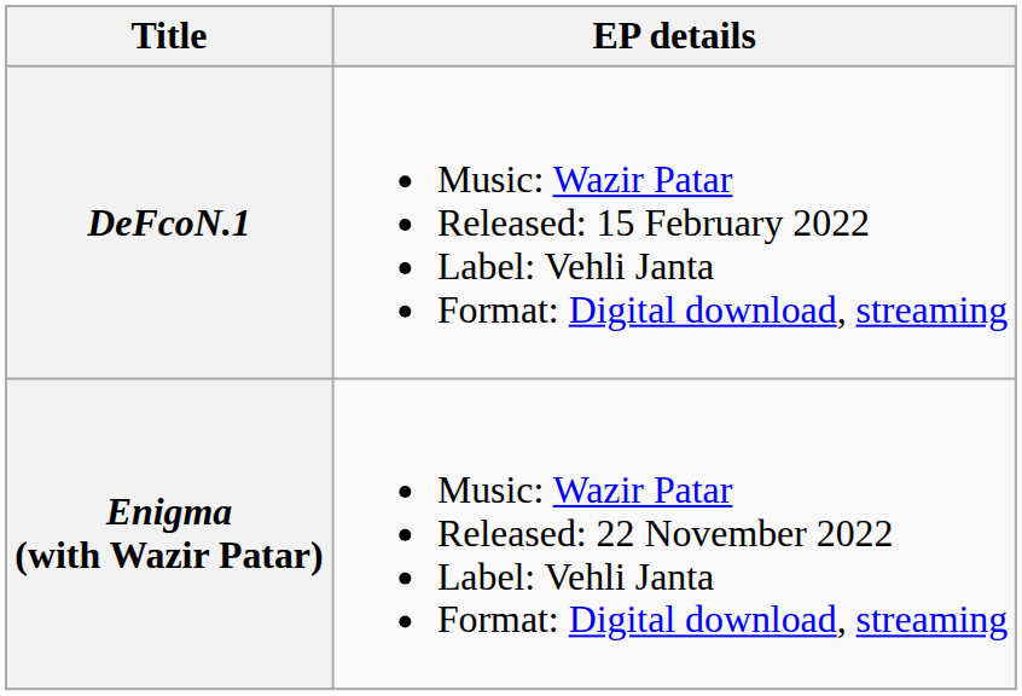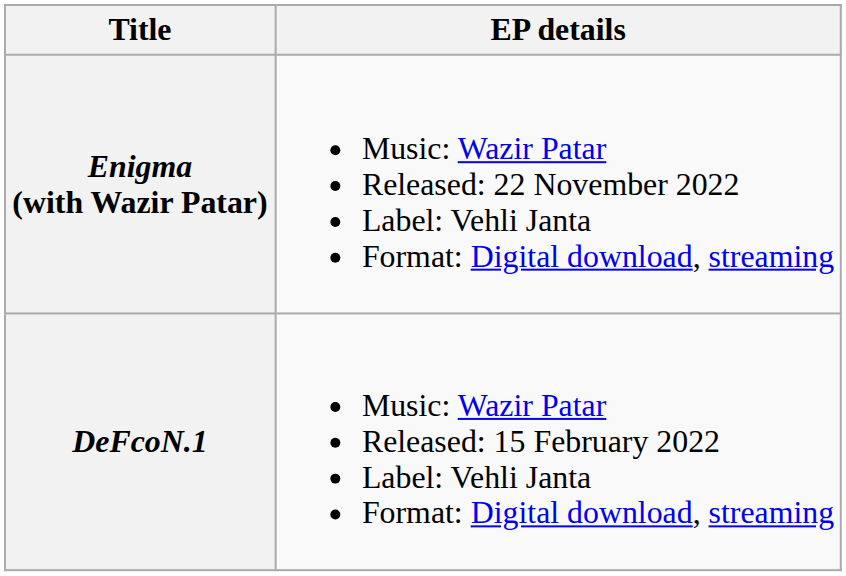 <table class="wikitable plainrowheaders">
 <tr>
 <th>Title</th>
 <th>EP details</th>
 </tr>
 <tr>
+<th scope="row"><em>Enigma</em><br><span>(with Wazir Patar)</span></th>
+<td><br><ul><li>Music: <a href='#'>Wazir Patar</a></li><li>Released: 22 November 2022</li><li>Label: Vehli Janta</li><li>Format: <a href='#'>Digital download</a>, <a href='#'>streaming</a></li></ul></td>
+</tr>
+<tr>
 <th scope="row"><em>DeFcoN.1</em></th>
 <td><br><ul><li>Music: <a href='#'>Wazir Patar</a></li><li>Released: 15 February 2022</li><li>Label: Vehli Janta</li><li>Format: <a href='#'>Digital download</a>, <a href='#'>streaming</a></li></ul></td>
 </tr>
-<tr>
-<th scope="row"><em>Enigma</em><br><span>(with Wazir Patar)</span></th>
-<td><br><ul><li>Music: <a href='#'>Wazir Patar</a></li><li>Released: 22 November 2022</li><li>Label: Vehli Janta</li><li>Format: <a href='#'>Digital download</a>, <a href='#'>streaming</a></li></ul></td>
-</tr>
 </table>
